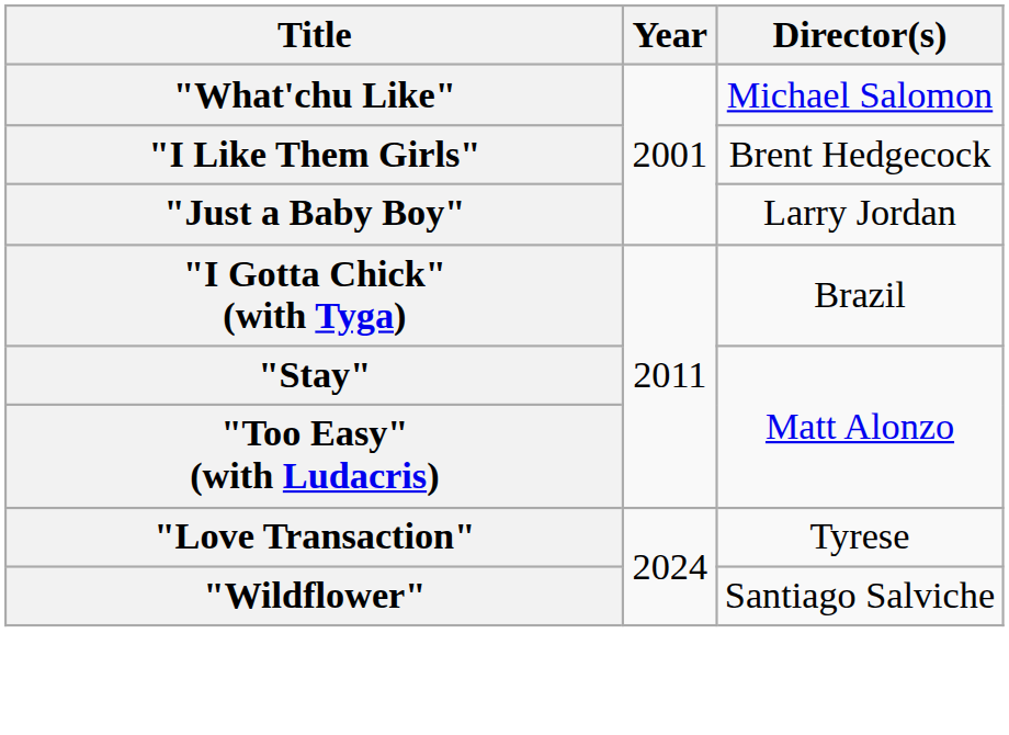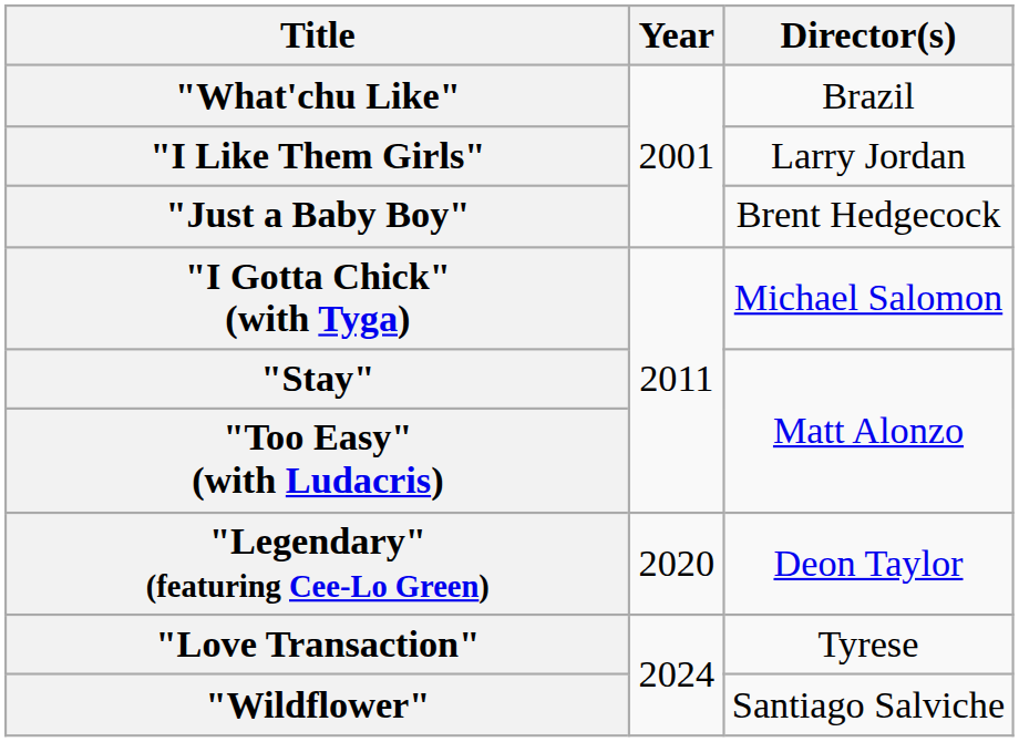 <table class="wikitable plainrowheaders" style="text-align:center;">
 <tr>
 <th scope="col" style="width:16em;">Title</th>
 <th scope="col">Year</th>
 <th scope="col">Director(s)</th>
 </tr>
 <tr>
 <th scope="row">"What'chu Like" </th>
 <td rowspan="3">2001</td>
-<td><a href='#'>Michael Salomon</a></td>
+<td>Brazil</td>
 </tr>
 <tr>
 <th scope="row">"I Like Them Girls"</th>
-<td>Brent Hedgecock</td>
+<td>Larry Jordan</td>
 </tr>
 <tr>
 <th scope="row">"Just a Baby Boy" </th>
-<td>Larry Jordan</td>
+<td>Brent Hedgecock</td>
 </tr>
 <tr>
 <th scope="row">"I Gotta Chick" <br><span>(with <a href='#'>Tyga</a>)</span></th>
 <td rowspan="3">2011</td>
-<td>Brazil</td>
+<td><a href='#'>Michael Salomon</a></td>
 </tr>
 <tr>
 <th scope="row">"Stay"</th>
 <td rowspan="2"><a href='#'>Matt Alonzo</a></td>
 </tr>
 <tr>
 <th scope="row">"Too Easy" <br><span>(with <a href='#'>Ludacris</a>)</span></th>
+</tr>
+<tr>
+<th scope="row">"Legendary"<br><small>(featuring <a href='#'>Cee-Lo Green</a>)</small></th>
+<td>2020</td>
+<td><a href='#'>Deon Taylor</a></td>
 </tr>
 <tr>
 <th scope="row">"Love Transaction"</th>
 <td rowspan="2">2024</td>
 <td>Tyrese</td>
 </tr>
 <tr>
 <th scope="row">"Wildflower"</th>
 <td>Santiago Salviche</td>
 </tr>
 </table>
